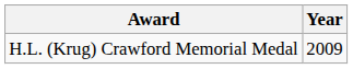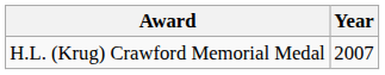 <table class="wikitable">
 <tr>
 <th>Award</th>
 <th>Year</th>
 </tr>
 <tr>
 <td>H.L. (Krug) Crawford Memorial Medal</td>
-<td>2009</td>
+<td>2007</td>
 </tr>
 </table>
